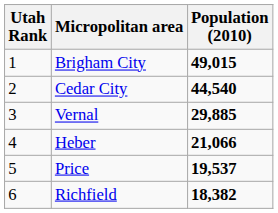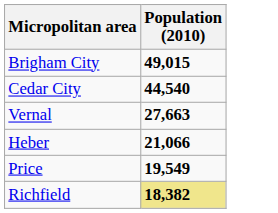 <table class="wikitable" style="text-align: left;">
 <tr>
-<th>Utah<br>Rank</th>
 <th style="text-align:center;">Micropolitan area</th>
 <th>Population<br>(2010)</th>
 </tr>
 <tr>
-<td>1</td>
 <td align=left><a href='#'>Brigham City</a></td>
 <td><strong>49,015</strong></td>
 </tr>
 <tr>
-<td>2</td>
 <td align=left><a href='#'>Cedar City</a></td>
 <td><strong>44,540</strong></td>
 </tr>
 <tr>
-<td>3</td>
 <td align=left><a href='#'>Vernal</a></td>
-<td><strong>29,885</strong></td>
+<td><strong>27,663</strong></td>
 </tr>
 <tr>
-<td>4</td>
 <td align=left><a href='#'>Heber</a></td>
 <td><strong>21,066</strong></td>
 </tr>
 <tr>
-<td>5</td>
 <td align=left><a href='#'>Price</a></td>
-<td><strong>19,537</strong></td>
+<td><strong>19,549</strong></td>
 </tr>
 <tr>
-<td>6</td>
 <td align=left><a href='#'>Richfield</a></td>
-<td><strong>18,382</strong></td>
+<td style="background: khaki;"><strong>18,382</strong></td>
 </tr>
 </table>
